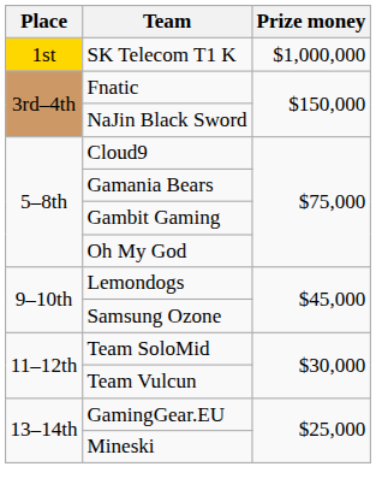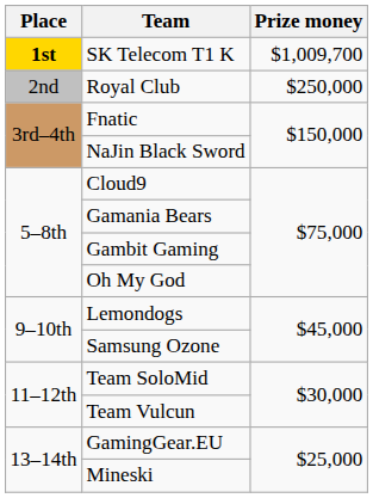 <table class="wikitable" style="text-align:left">
 <tr>
 <th>Place</th>
 <th>Team</th>
 <th>Prize money</th>
 </tr>
 <tr>
-<td style="text-align:center; background:gold;">1st</td>
+<td style="text-align:center; background:gold;"><strong>1st</strong></td>
 <td> SK Telecom T1 K</td>
-<td style="text-align:right">$1,000,000</td>
+<td style="text-align:right">$1,009,700</td>
+</tr>
+<tr>
+<td style="text-align:center; background:silver;">2nd</td>
+<td> Royal Club</td>
+<td style="text-align:right">$250,000</td>
 </tr>
 <tr>
 <td rowspan="2" style="text-align:center; background:#c96;">3rd–4th</td>
 <td> Fnatic</td>
 <td rowspan="2" style="text-align:right">$150,000</td>
 </tr>
 <tr>
 <td> NaJin Black Sword</td>
 </tr>
 <tr>
 <td rowspan="4" style="text-align:center">5–8th</td>
 <td> Cloud9</td>
 <td rowspan="4" style="text-align:right">$75,000</td>
 </tr>
 <tr>
 <td> Gamania Bears</td>
 </tr>
 <tr>
 <td> Gambit Gaming</td>
 </tr>
 <tr>
 <td> Oh My God</td>
 </tr>
 <tr>
 <td rowspan="2" style="text-align:center">9–10th</td>
 <td> Lemondogs</td>
 <td rowspan="2" style="text-align:right">$45,000</td>
 </tr>
 <tr>
 <td> Samsung Ozone</td>
 </tr>
 <tr>
 <td rowspan="2" style="text-align:center">11–12th</td>
 <td> Team SoloMid</td>
 <td rowspan="2" style="text-align:right">$30,000</td>
 </tr>
 <tr>
 <td> Team Vulcun</td>
 </tr>
 <tr>
 <td rowspan="2" style="text-align:center">13–14th</td>
 <td> GamingGear.EU</td>
 <td rowspan="2" style="text-align:right">$25,000</td>
 </tr>
 <tr>
 <td> Mineski</td>
 </tr>
 </table>
